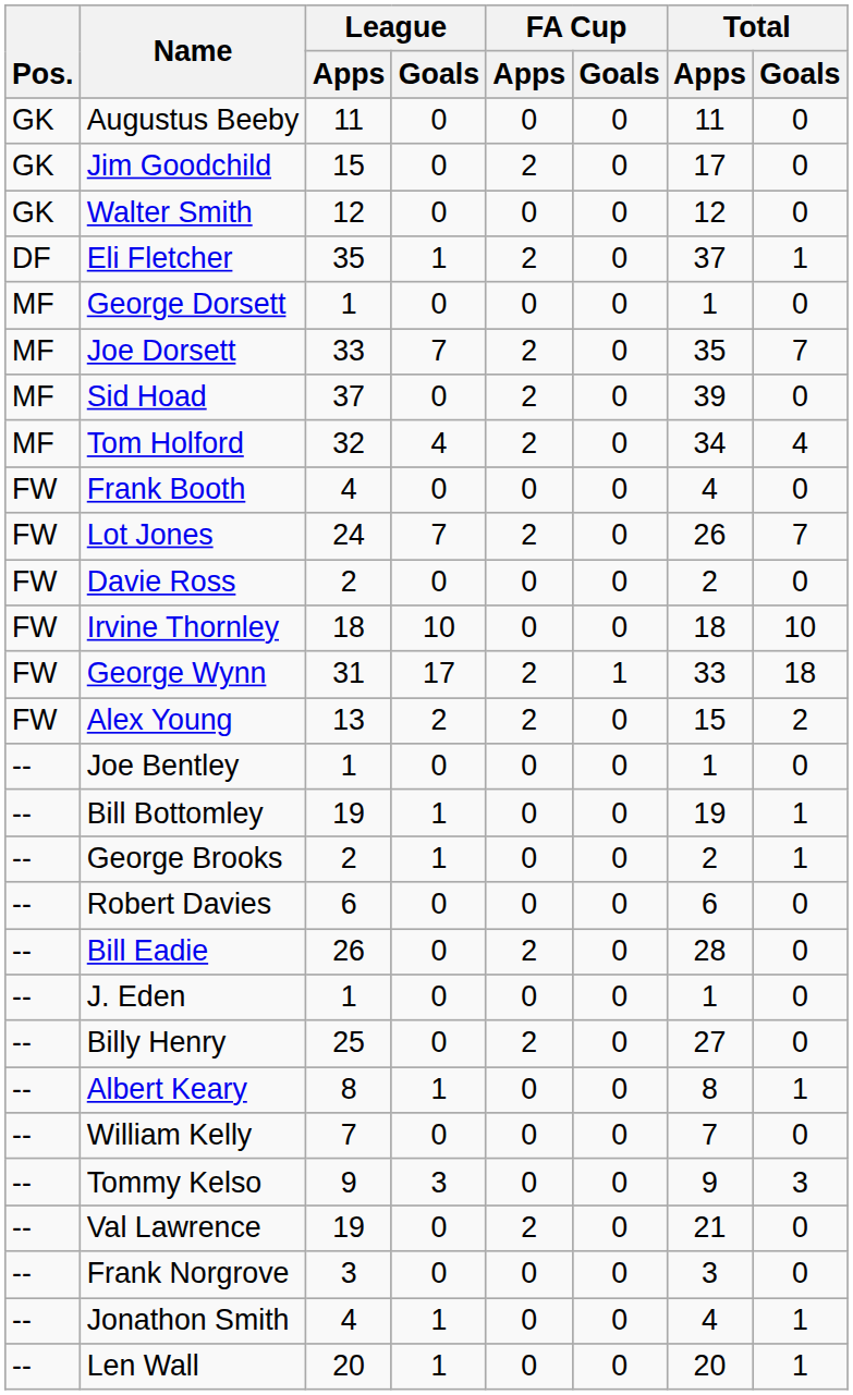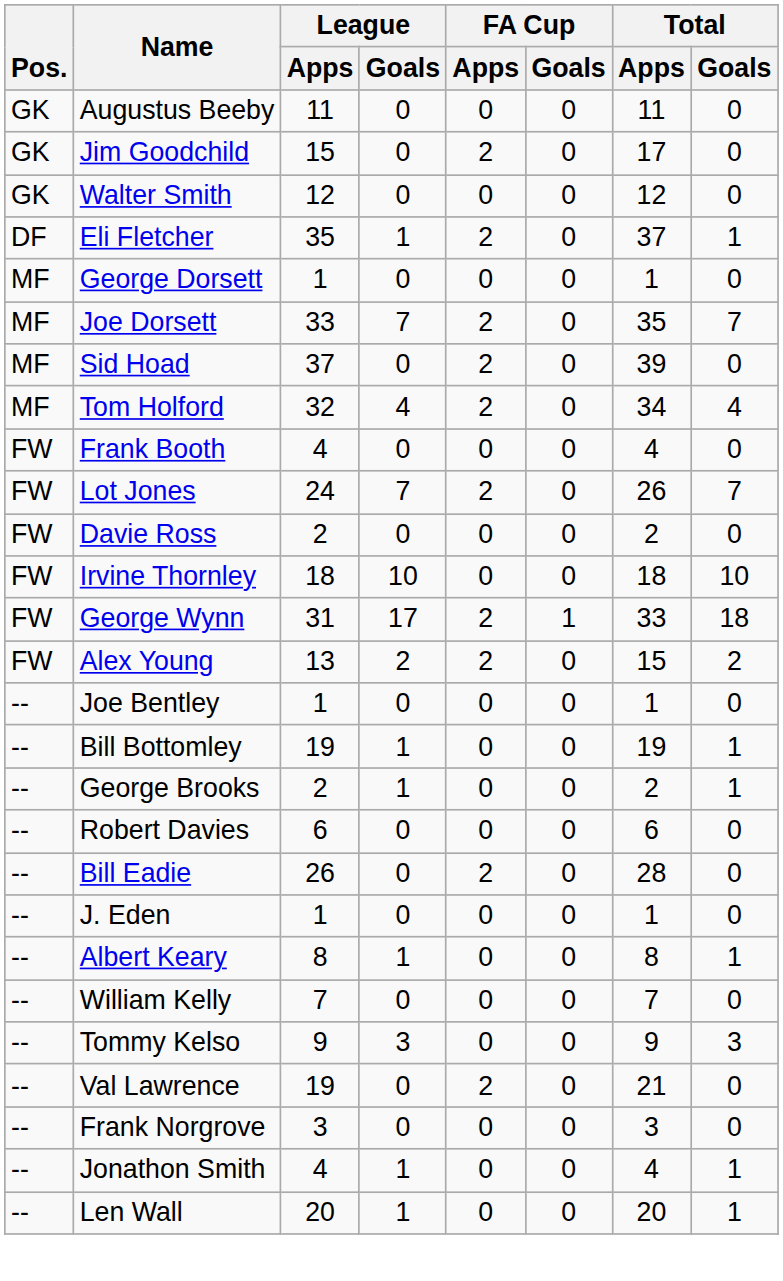 <table class="wikitable" style="text-align:center">
 <tr>
 <th rowspan="2" valign="bottom">Pos.</th>
 <th rowspan="2">Name</th>
 <th colspan="2" width="85">League</th>
 <th colspan="2" width="85">FA Cup</th>
 <th colspan="2" width="85">Total</th>
 </tr>
 <tr>
 <th>Apps</th>
 <th>Goals</th>
 <th>Apps</th>
 <th>Goals</th>
 <th>Apps</th>
 <th>Goals</th>
 </tr>
 <tr>
 <td align="left">GK</td>
 <td align="left">Augustus Beeby</td>
 <td>11</td>
 <td>0</td>
 <td>0</td>
 <td>0</td>
 <td>11</td>
 <td>0</td>
 </tr>
 <tr>
 <td align="left">GK</td>
 <td align="left"> <a href='#'>Jim Goodchild</a></td>
 <td>15</td>
 <td>0</td>
 <td>2</td>
 <td>0</td>
 <td>17</td>
 <td>0</td>
 </tr>
 <tr>
 <td align="left">GK</td>
 <td align="left"> <a href='#'>Walter Smith</a></td>
 <td>12</td>
 <td>0</td>
 <td>0</td>
 <td>0</td>
 <td>12</td>
 <td>0</td>
 </tr>
 <tr>
 <td align="left">DF</td>
 <td align="left"> <a href='#'>Eli Fletcher</a></td>
 <td>35</td>
 <td>1</td>
 <td>2</td>
 <td>0</td>
 <td>37</td>
 <td>1</td>
 </tr>
 <tr>
 <td align="left">MF</td>
 <td align="left"> <a href='#'>George Dorsett</a></td>
 <td>1</td>
 <td>0</td>
 <td>0</td>
 <td>0</td>
 <td>1</td>
 <td>0</td>
 </tr>
 <tr>
 <td align="left">MF</td>
 <td align="left"> <a href='#'>Joe Dorsett</a></td>
 <td>33</td>
 <td>7</td>
 <td>2</td>
 <td>0</td>
 <td>35</td>
 <td>7</td>
 </tr>
 <tr>
 <td align="left">MF</td>
 <td align="left"> <a href='#'>Sid Hoad</a></td>
 <td>37</td>
 <td>0</td>
 <td>2</td>
 <td>0</td>
 <td>39</td>
 <td>0</td>
 </tr>
 <tr>
 <td align="left">MF</td>
 <td align="left"> <a href='#'>Tom Holford</a></td>
 <td>32</td>
 <td>4</td>
 <td>2</td>
 <td>0</td>
 <td>34</td>
 <td>4</td>
 </tr>
 <tr>
 <td align="left">FW</td>
 <td align="left"> <a href='#'>Frank Booth</a></td>
 <td>4</td>
 <td>0</td>
 <td>0</td>
 <td>0</td>
 <td>4</td>
 <td>0</td>
 </tr>
 <tr>
 <td align="left">FW</td>
 <td align="left"> <a href='#'>Lot Jones</a></td>
 <td>24</td>
 <td>7</td>
 <td>2</td>
 <td>0</td>
 <td>26</td>
 <td>7</td>
 </tr>
 <tr>
 <td align="left">FW</td>
 <td align="left"> <a href='#'>Davie Ross</a></td>
 <td>2</td>
 <td>0</td>
 <td>0</td>
 <td>0</td>
 <td>2</td>
 <td>0</td>
 </tr>
 <tr>
 <td align="left">FW</td>
 <td align="left"> <a href='#'>Irvine Thornley</a></td>
 <td>18</td>
 <td>10</td>
 <td>0</td>
 <td>0</td>
 <td>18</td>
 <td>10</td>
 </tr>
 <tr>
 <td align="left">FW</td>
 <td align="left"> <a href='#'>George Wynn</a></td>
 <td>31</td>
 <td>17</td>
 <td>2</td>
 <td>1</td>
 <td>33</td>
 <td>18</td>
 </tr>
 <tr>
 <td align="left">FW</td>
 <td align="left"> <a href='#'>Alex Young</a></td>
 <td>13</td>
 <td>2</td>
 <td>2</td>
 <td>0</td>
 <td>15</td>
 <td>2</td>
 </tr>
 <tr>
 <td align="left">--</td>
 <td align="left">Joe Bentley</td>
 <td>1</td>
 <td>0</td>
 <td>0</td>
 <td>0</td>
 <td>1</td>
 <td>0</td>
 </tr>
 <tr>
 <td align="left">--</td>
 <td align="left">Bill Bottomley</td>
 <td>19</td>
 <td>1</td>
 <td>0</td>
 <td>0</td>
 <td>19</td>
 <td>1</td>
 </tr>
 <tr>
 <td align="left">--</td>
 <td align="left">George Brooks</td>
 <td>2</td>
 <td>1</td>
 <td>0</td>
 <td>0</td>
 <td>2</td>
 <td>1</td>
 </tr>
 <tr>
 <td align="left">--</td>
 <td align="left">Robert Davies</td>
 <td>6</td>
 <td>0</td>
 <td>0</td>
 <td>0</td>
 <td>6</td>
 <td>0</td>
 </tr>
 <tr>
 <td align="left">--</td>
 <td align="left"> <a href='#'>Bill Eadie</a></td>
 <td>26</td>
 <td>0</td>
 <td>2</td>
 <td>0</td>
 <td>28</td>
 <td>0</td>
 </tr>
 <tr>
 <td align="left">--</td>
 <td align="left">J. Eden</td>
 <td>1</td>
 <td>0</td>
 <td>0</td>
 <td>0</td>
 <td>1</td>
 <td>0</td>
 </tr>
 <tr>
 <td align="left">--</td>
-<td align="left">Billy Henry</td>
-<td>25</td>
-<td>0</td>
-<td>2</td>
-<td>0</td>
-<td>27</td>
-<td>0</td>
-</tr>
-<tr>
-<td align="left">--</td>
 <td align="left"><a href='#'>Albert Keary</a></td>
 <td>8</td>
 <td>1</td>
 <td>0</td>
 <td>0</td>
 <td>8</td>
 <td>1</td>
 </tr>
 <tr>
 <td align="left">--</td>
 <td align="left">William Kelly</td>
 <td>7</td>
 <td>0</td>
 <td>0</td>
 <td>0</td>
 <td>7</td>
 <td>0</td>
 </tr>
 <tr>
 <td align="left">--</td>
 <td align="left">Tommy Kelso</td>
 <td>9</td>
 <td>3</td>
 <td>0</td>
 <td>0</td>
 <td>9</td>
 <td>3</td>
 </tr>
 <tr>
 <td align="left">--</td>
 <td align="left">Val Lawrence</td>
 <td>19</td>
 <td>0</td>
 <td>2</td>
 <td>0</td>
 <td>21</td>
 <td>0</td>
 </tr>
 <tr>
 <td align="left">--</td>
 <td align="left">Frank Norgrove</td>
 <td>3</td>
 <td>0</td>
 <td>0</td>
 <td>0</td>
 <td>3</td>
 <td>0</td>
 </tr>
 <tr>
 <td align="left">--</td>
 <td align="left">Jonathon Smith</td>
 <td>4</td>
 <td>1</td>
 <td>0</td>
 <td>0</td>
 <td>4</td>
 <td>1</td>
 </tr>
 <tr>
 <td align="left">--</td>
 <td align="left">Len Wall</td>
 <td>20</td>
 <td>1</td>
 <td>0</td>
 <td>0</td>
 <td>20</td>
 <td>1</td>
 </tr>
 </table>
